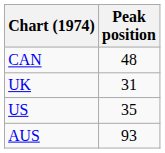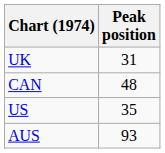 <table class="wikitable sortable">
 <tr>
 <th align="left">Chart (1974)</th>
 <th align="center">Peak<br>position</th>
 </tr>
 <tr>
+<td align="left"><a href='#'>UK</a></td>
+<td align="center">31</td>
+</tr>
+<tr>
 <td align="left"><a href='#'>CAN</a></td>
 <td align="center">48</td>
-</tr>
-<tr>
-<td align="left"><a href='#'>UK</a></td>
-<td align="center">31</td>
 </tr>
 <tr>
 <td align="left"><a href='#'>US</a></td>
 <td align="center">35</td>
 </tr>
 <tr>
 <td align="left"><a href='#'>AUS</a></td>
 <td align="center">93</td>
 </tr>
 </table>
